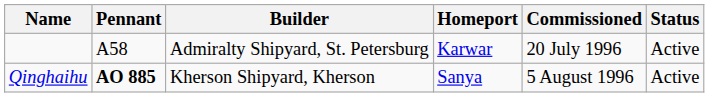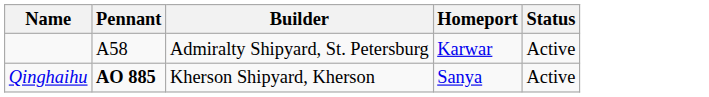 <table class="wikitable">
 <tr>
 <th>Name</th>
 <th>Pennant</th>
 <th>Builder</th>
 <th>Homeport</th>
-<th>Commissioned</th>
 <th>Status</th>
 </tr>
 <tr>
 <td></td>
 <td>A58</td>
 <td>Admiralty Shipyard, St. Petersburg</td>
 <td><a href='#'>Karwar</a></td>
-<td>20 July 1996</td>
 <td>Active</td>
 </tr>
 <tr>
 <td><a href='#'><em>Qinghaihu</em></a></td>
 <td><strong>AO 885</strong></td>
 <td>Kherson Shipyard, Kherson</td>
 <td><a href='#'>Sanya</a></td>
-<td>5 August 1996</td>
 <td>Active</td>
 </tr>
 </table>
